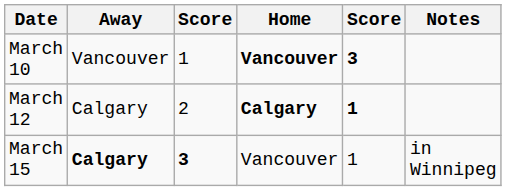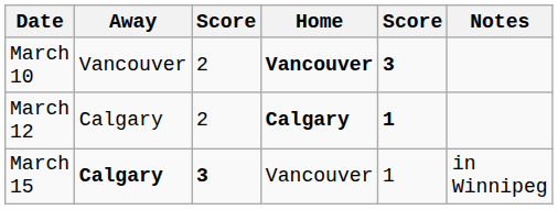 <table class="wikitable">
 <tr>
 <th width="6em">Date</th>
 <th width="10em">Away</th>
 <th width="5em">Score</th>
 <th width="10em">Home</th>
 <th width="5em">Score</th>
 <th width="15em">Notes</th>
 </tr>
 <tr>
 <td>March 10</td>
 <td>Vancouver</td>
-<td>1</td>
+<td>2</td>
 <td><strong>Vancouver</strong></td>
 <td><strong>3</strong></td>
 <td></td>
 </tr>
 <tr>
 <td>March 12</td>
 <td>Calgary</td>
 <td>2</td>
 <td><strong>Calgary</strong></td>
 <td><strong>1</strong></td>
 <td></td>
 </tr>
 <tr>
 <td>March 15</td>
 <td><strong>Calgary</strong></td>
 <td><strong>3</strong></td>
 <td>Vancouver</td>
 <td>1</td>
 <td>in Winnipeg</td>
 </tr>
 </table>
